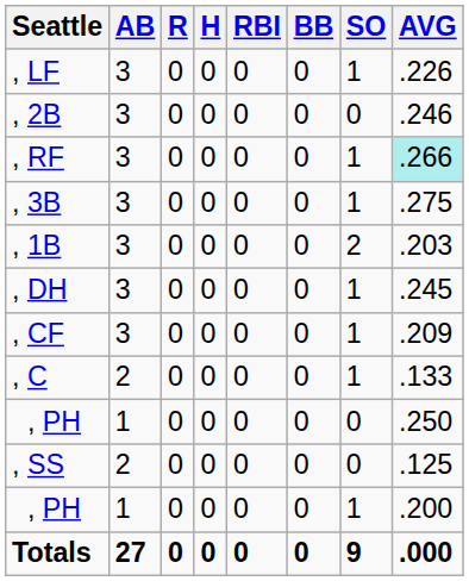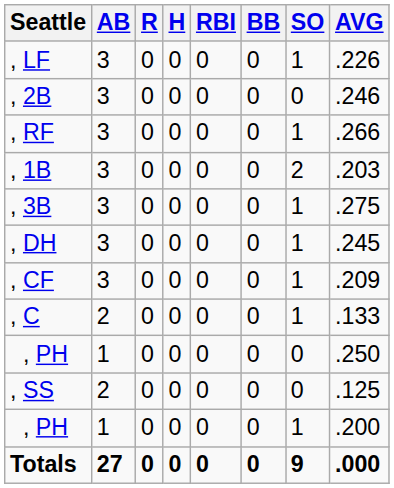 <table class="wikitable sortable">
 <tr>
 <th>Seattle</th>
 <th><a href='#'>AB</a></th>
 <th><a href='#'>R</a></th>
 <th><a href='#'>H</a></th>
 <th><a href='#'>RBI</a></th>
 <th><a href='#'>BB</a></th>
 <th><a href='#'>SO</a></th>
 <th><a href='#'>AVG</a></th>
 </tr>
 <tr>
 <td>, <a href='#'>LF</a></td>
 <td>3</td>
 <td>0</td>
 <td>0</td>
 <td>0</td>
 <td>0</td>
 <td>1</td>
 <td>.226</td>
 </tr>
 <tr>
 <td>, <a href='#'>2B</a></td>
 <td>3</td>
 <td>0</td>
 <td>0</td>
 <td>0</td>
 <td>0</td>
 <td>0</td>
 <td>.246</td>
 </tr>
 <tr>
 <td>, <a href='#'>RF</a></td>
 <td>3</td>
 <td>0</td>
 <td>0</td>
 <td>0</td>
 <td>0</td>
 <td>1</td>
-<td style="background: paleturquoise;">.266</td>
+<td>.266</td>
+</tr>
+<tr>
+<td>, <a href='#'>1B</a></td>
+<td>3</td>
+<td>0</td>
+<td>0</td>
+<td>0</td>
+<td>0</td>
+<td>2</td>
+<td>.203</td>
 </tr>
 <tr>
 <td>, <a href='#'>3B</a></td>
 <td>3</td>
 <td>0</td>
 <td>0</td>
 <td>0</td>
 <td>0</td>
 <td>1</td>
 <td>.275</td>
-</tr>
-<tr>
-<td>, <a href='#'>1B</a></td>
-<td>3</td>
-<td>0</td>
-<td>0</td>
-<td>0</td>
-<td>0</td>
-<td>2</td>
-<td>.203</td>
 </tr>
 <tr>
 <td>, <a href='#'>DH</a></td>
 <td>3</td>
 <td>0</td>
 <td>0</td>
 <td>0</td>
 <td>0</td>
 <td>1</td>
 <td>.245</td>
 </tr>
 <tr>
 <td>, <a href='#'>CF</a></td>
 <td>3</td>
 <td>0</td>
 <td>0</td>
 <td>0</td>
 <td>0</td>
 <td>1</td>
 <td>.209</td>
 </tr>
 <tr>
 <td>, <a href='#'>C</a></td>
 <td>2</td>
 <td>0</td>
 <td>0</td>
 <td>0</td>
 <td>0</td>
 <td>1</td>
 <td>.133</td>
 </tr>
 <tr>
 <td>  , <a href='#'>PH</a></td>
 <td>1</td>
 <td>0</td>
 <td>0</td>
 <td>0</td>
 <td>0</td>
 <td>0</td>
 <td>.250</td>
 </tr>
 <tr>
 <td>, <a href='#'>SS</a></td>
 <td>2</td>
 <td>0</td>
 <td>0</td>
 <td>0</td>
 <td>0</td>
 <td>0</td>
 <td>.125</td>
 </tr>
 <tr>
 <td>  , <a href='#'>PH</a></td>
 <td>1</td>
 <td>0</td>
 <td>0</td>
 <td>0</td>
 <td>0</td>
 <td>1</td>
 <td>.200</td>
 </tr>
 <tr class="sortbottom">
 <td><strong>Totals</strong></td>
 <td><strong>27</strong></td>
 <td><strong>0</strong></td>
 <td><strong>0</strong></td>
 <td><strong>0</strong></td>
 <td><strong>0</strong></td>
 <td><strong>9</strong></td>
 <td><strong>.000</strong></td>
 </tr>
 </table>
